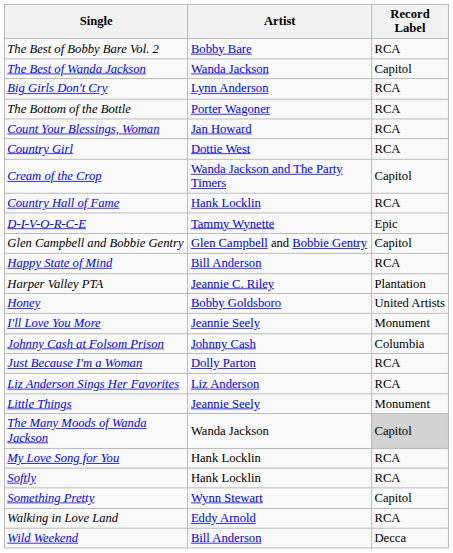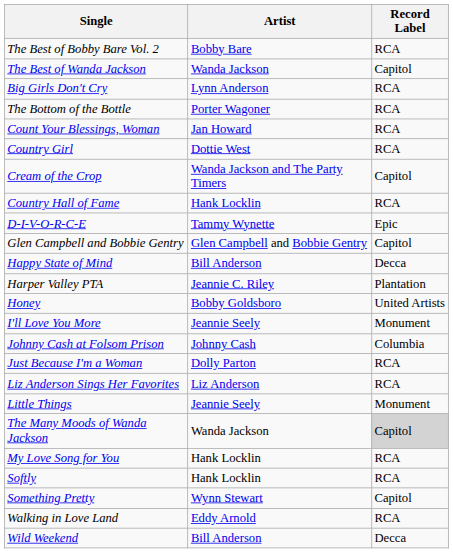 <table class="wikitable sortable">
 <tr>
 <th width="225">Single</th>
 <th width="225">Artist</th>
 <th width="90">Record Label</th>
 </tr>
 <tr>
 <td><em>The Best of Bobby Bare Vol. 2</em></td>
 <td><a href='#'>Bobby Bare</a></td>
 <td>RCA</td>
 </tr>
 <tr>
 <td><em><a href='#'>The Best of Wanda Jackson</a></em></td>
 <td><a href='#'>Wanda Jackson</a></td>
 <td>Capitol</td>
 </tr>
 <tr>
 <td><em><a href='#'>Big Girls Don't Cry</a></em></td>
 <td><a href='#'>Lynn Anderson</a></td>
 <td>RCA</td>
 </tr>
 <tr>
 <td><em>The Bottom of the Bottle</em></td>
 <td><a href='#'>Porter Wagoner</a></td>
 <td>RCA</td>
 </tr>
 <tr>
 <td><em><a href='#'>Count Your Blessings, Woman</a></em></td>
 <td><a href='#'>Jan Howard</a></td>
 <td>RCA</td>
 </tr>
 <tr>
 <td><em><a href='#'>Country Girl</a></em></td>
 <td><a href='#'>Dottie West</a></td>
 <td>RCA</td>
 </tr>
 <tr>
 <td><em><a href='#'>Cream of the Crop</a></em></td>
 <td><a href='#'>Wanda Jackson and The Party Timers</a></td>
 <td>Capitol</td>
 </tr>
 <tr>
 <td><em><a href='#'>Country Hall of Fame</a></em></td>
 <td><a href='#'>Hank Locklin</a></td>
 <td>RCA</td>
 </tr>
 <tr>
 <td><em><a href='#'>D-I-V-O-R-C-E</a></em></td>
 <td><a href='#'>Tammy Wynette</a></td>
 <td>Epic</td>
 </tr>
 <tr>
 <td><em>Glen Campbell and Bobbie Gentry</em></td>
 <td><a href='#'>Glen Campbell</a> and <a href='#'>Bobbie Gentry</a></td>
 <td>Capitol</td>
 </tr>
 <tr>
 <td><em><a href='#'>Happy State of Mind</a></em></td>
 <td><a href='#'>Bill Anderson</a></td>
-<td>RCA</td>
+<td>Decca</td>
 </tr>
 <tr>
 <td><em>Harper Valley PTA</em></td>
 <td><a href='#'>Jeannie C. Riley</a></td>
 <td>Plantation</td>
 </tr>
 <tr>
 <td><em><a href='#'>Honey</a></em></td>
 <td><a href='#'>Bobby Goldsboro</a></td>
 <td>United Artists</td>
 </tr>
 <tr>
 <td><em><a href='#'>I'll Love You More</a></em></td>
 <td><a href='#'>Jeannie Seely</a></td>
 <td>Monument</td>
 </tr>
 <tr>
 <td><em><a href='#'>Johnny Cash at Folsom Prison</a></em></td>
 <td><a href='#'>Johnny Cash</a></td>
 <td>Columbia</td>
 </tr>
 <tr>
 <td><em><a href='#'>Just Because I'm a Woman</a></em></td>
 <td><a href='#'>Dolly Parton</a></td>
 <td>RCA</td>
 </tr>
 <tr>
 <td><em><a href='#'>Liz Anderson Sings Her Favorites</a></em></td>
 <td><a href='#'>Liz Anderson</a></td>
 <td>RCA</td>
 </tr>
 <tr>
 <td><em><a href='#'>Little Things</a></em></td>
 <td><a href='#'>Jeannie Seely</a></td>
 <td>Monument</td>
 </tr>
 <tr>
 <td><em><a href='#'>The Many Moods of Wanda Jackson</a></em></td>
 <td>Wanda Jackson</td>
 <td style="background: lightgrey;">Capitol</td>
 </tr>
 <tr>
 <td><em><a href='#'>My Love Song for You</a></em></td>
 <td>Hank Locklin</td>
 <td>RCA</td>
 </tr>
 <tr>
 <td><em><a href='#'>Softly</a></em></td>
 <td>Hank Locklin</td>
 <td>RCA</td>
 </tr>
 <tr>
 <td><em><a href='#'>Something Pretty</a></em></td>
 <td><a href='#'>Wynn Stewart</a></td>
 <td>Capitol</td>
 </tr>
 <tr>
 <td><em>Walking in Love Land</em></td>
 <td><a href='#'>Eddy Arnold</a></td>
 <td>RCA</td>
 </tr>
 <tr>
 <td><em><a href='#'>Wild Weekend</a></em></td>
 <td><a href='#'>Bill Anderson</a></td>
 <td>Decca</td>
 </tr>
 </table>
